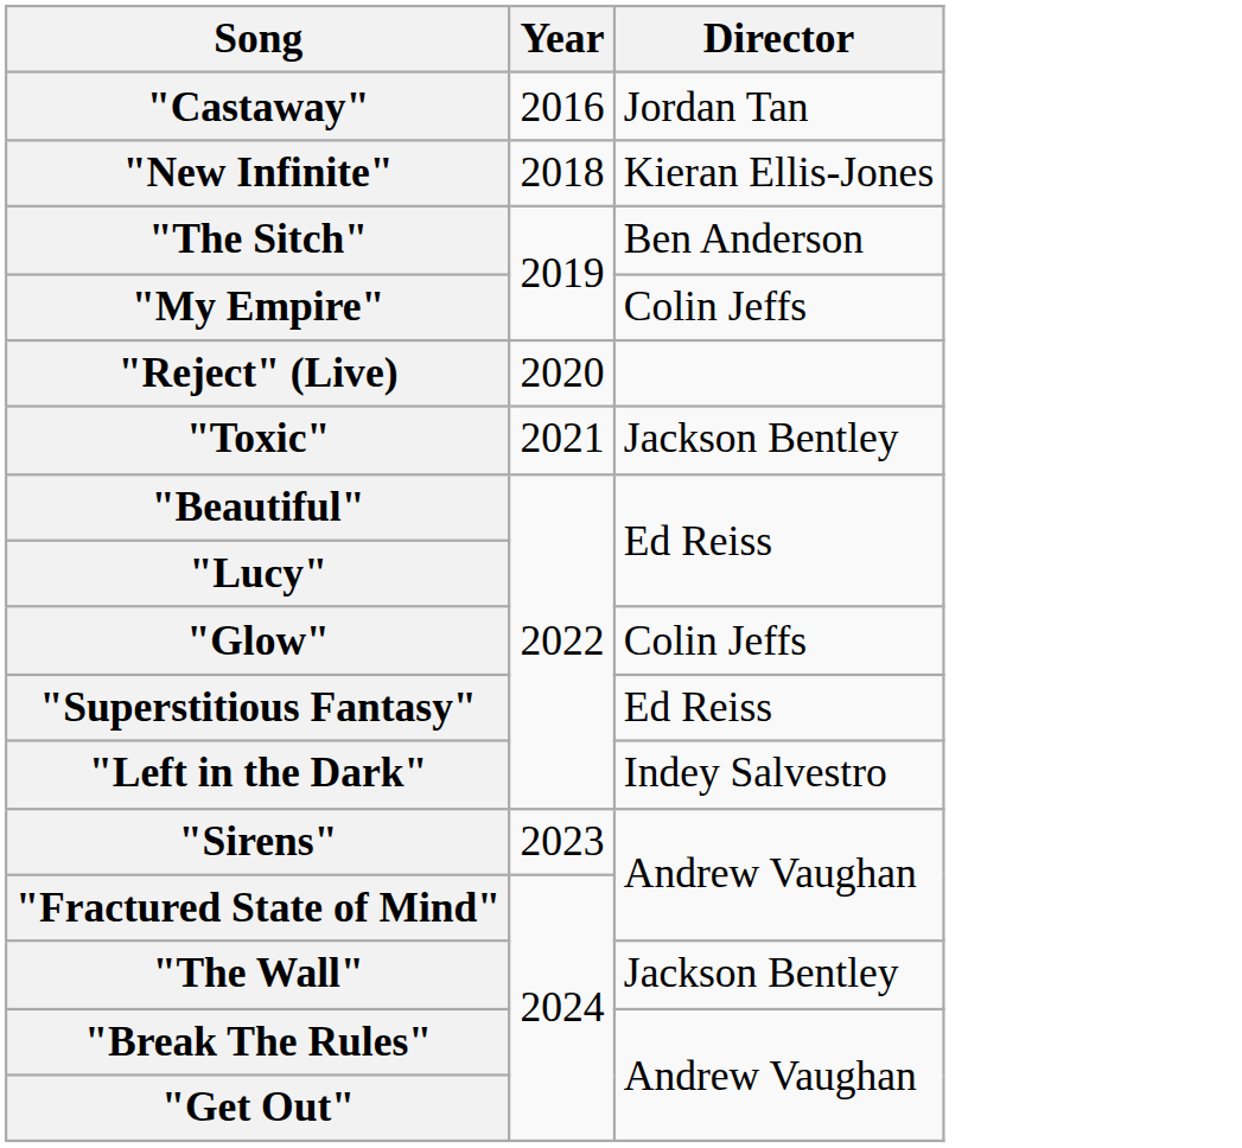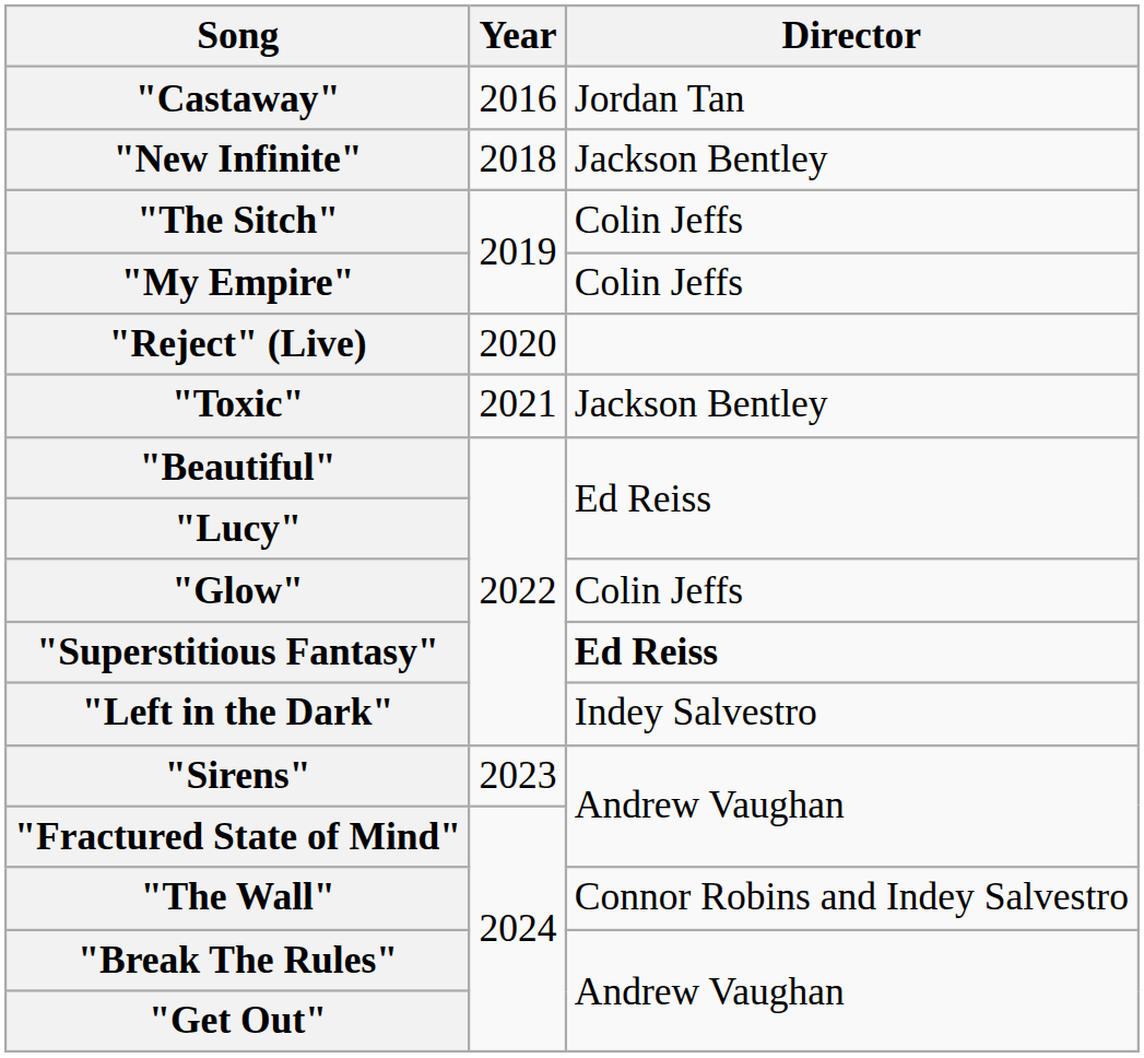 <table class="wikitable plainrowheaders">
 <tr>
 <th>Song</th>
 <th><strong>Year</strong></th>
 <th>Director</th>
 </tr>
 <tr>
 <th scope="row">"Castaway"</th>
 <td>2016</td>
 <td>Jordan Tan</td>
 </tr>
 <tr>
 <th scope="row">"New Infinite"</th>
 <td>2018</td>
-<td>Kieran Ellis-Jones</td>
+<td>Jackson Bentley</td>
 </tr>
 <tr>
 <th scope="row">"The Sitch"</th>
 <td rowspan="2">2019</td>
-<td>Ben Anderson</td>
+<td>Colin Jeffs</td>
 </tr>
 <tr>
 <th scope="row">"My Empire"</th>
 <td>Colin Jeffs</td>
 </tr>
 <tr>
 <th scope="row">"Reject" (Live)</th>
 <td>2020</td>
 <td></td>
 </tr>
 <tr>
 <th scope="row">"Toxic"</th>
 <td>2021</td>
 <td>Jackson Bentley</td>
 </tr>
 <tr>
 <th scope="row">"Beautiful"</th>
 <td rowspan="5">2022</td>
 <td rowspan="2">Ed Reiss</td>
 </tr>
 <tr>
 <th scope="row">"Lucy"</th>
 </tr>
 <tr>
 <th scope="row">"Glow"</th>
 <td>Colin Jeffs</td>
 </tr>
 <tr>
 <th scope="row">"Superstitious Fantasy"</th>
-<td>Ed Reiss</td>
+<td><strong>Ed Reiss</strong></td>
 </tr>
 <tr>
 <th scope="row">"Left in the Dark"</th>
 <td>Indey Salvestro</td>
 </tr>
 <tr>
 <th scope="row">"Sirens"</th>
 <td>2023</td>
 <td rowspan="2">Andrew Vaughan</td>
 </tr>
 <tr>
 <th scope="row">"Fractured State of Mind"</th>
 <td rowspan="4">2024</td>
 </tr>
 <tr>
 <th scope="row">"The Wall"</th>
-<td>Jackson Bentley</td>
+<td>Connor Robins and Indey Salvestro</td>
 </tr>
 <tr>
 <th scope="row">"Break The Rules"</th>
 <td rowspan="2">Andrew Vaughan</td>
 </tr>
 <tr>
 <th scope="row">"Get Out"</th>
 </tr>
 </table>
